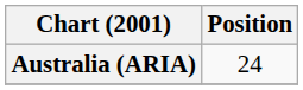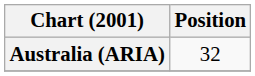 <table class="wikitable plainrowheaders" style="text-align:center;">
 <tr>
 <th>Chart (2001)</th>
 <th>Position</th>
 </tr>
 <tr>
 <th scope="row">Australia (ARIA)</th>
-<td style="text-align:center;">24</td>
+<td style="text-align:center;">32</td>
 </tr>
 <tr>
 </tr>
 </table>
